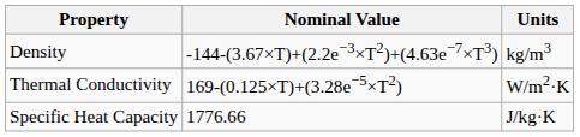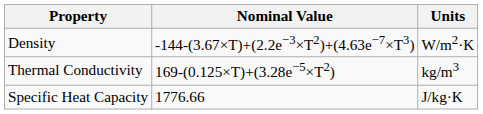 <table class="wikitable">
 <tr>
 <th>Property</th>
 <th>Nominal Value</th>
 <th>Units</th>
 </tr>
 <tr>
 <td>Density</td>
 <td>-144-(3.67×T)+(2.2e<sup>−3</sup>×T<sup>2</sup>)+(4.63e<sup>−7</sup>×T<sup>3</sup>)</td>
-<td>kg/m<sup>3</sup></td>
+<td>W/m<sup>2</sup>·K</td>
 </tr>
 <tr>
 <td>Thermal Conductivity</td>
 <td>169-(0.125×T)+(3.28e<sup>−5</sup>×T<sup>2</sup>)</td>
-<td>W/m<sup>2</sup>·K</td>
+<td>kg/m<sup>3</sup></td>
 </tr>
 <tr>
 <td>Specific Heat Capacity</td>
 <td>1776.66</td>
 <td>J/kg·K</td>
 </tr>
 </table>
